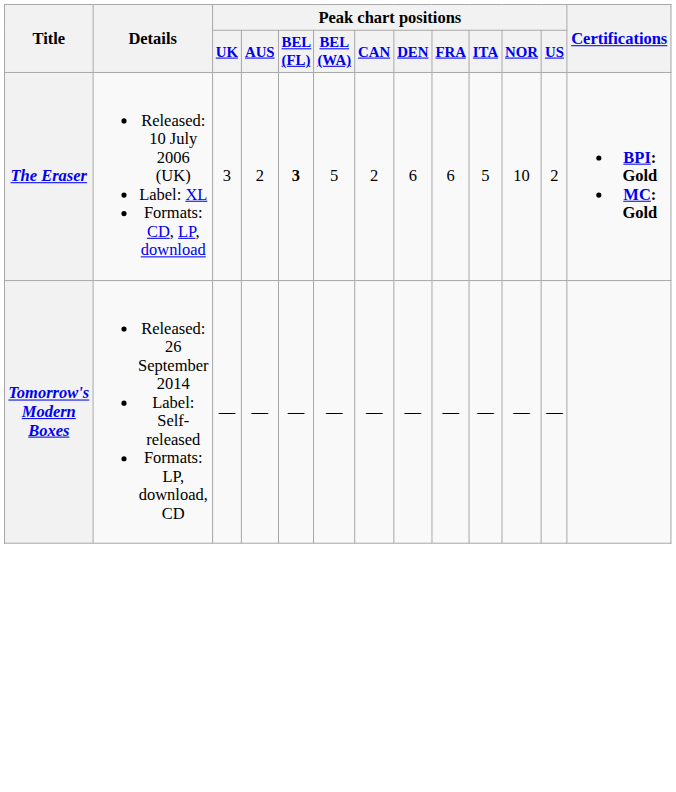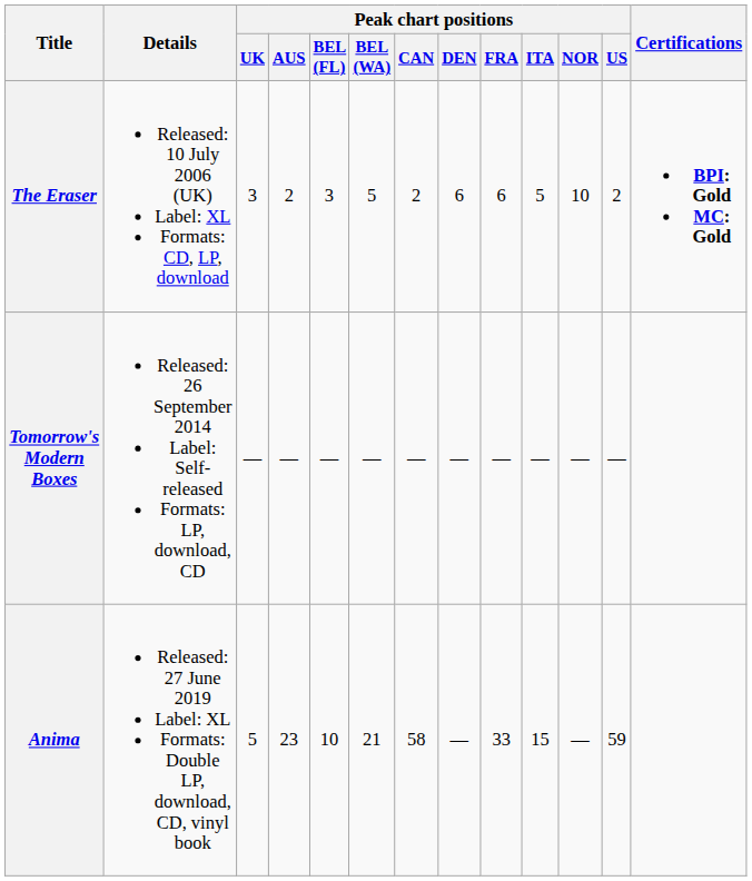 <table class="wikitable plainrowheaders" style="text-align:center;">
 <tr>
 <th scope="col" rowspan="2" style="width:15em;">Title</th>
 <th scope="col" rowspan="2" style="width:19em;">Details</th>
 <th scope="col" colspan="10">Peak chart positions</th>
 <th scope="col" rowspan="2" style="width:12em;"><a href='#'>Certifications</a></th>
 </tr>
 <tr>
 <th scope="col" style="width:3em;font-size:90%;"><a href='#'>UK</a><br></th>
 <th scope="col" style="width:3em;font-size:90%;"><a href='#'>AUS</a><br></th>
 <th scope="col" style="width:3em;font-size:90%;"><a href='#'>BEL (FL)</a><br></th>
 <th scope="col" style="width:3em;font-size:90%;"><a href='#'>BEL (WA)</a><br></th>
 <th scope="col" style="width:3em;font-size:90%;"><a href='#'>CAN</a><br></th>
 <th scope="col" style="width:3em;font-size:90%;"><a href='#'>DEN</a><br></th>
 <th scope="col" style="width:3em;font-size:90%;"><a href='#'>FRA</a><br></th>
 <th scope="col" style="width:3em;font-size:90%;"><a href='#'>ITA</a><br></th>
 <th scope="col" style="width:3em;font-size:90%;"><a href='#'>NOR</a><br></th>
 <th scope="col" style="width:3em;font-size:90%;"><a href='#'>US</a><br></th>
 </tr>
 <tr>
 <th scope="row"><em><a href='#'>The Eraser</a></em></th>
 <td><br><ul><li>Released: 10 July 2006 <span>(UK)</span></li><li>Label: <a href='#'>XL</a></li><li>Formats: <a href='#'>CD</a>, <a href='#'>LP</a>, <a href='#'>download</a></li></ul></td>
 <td>3</td>
 <td>2</td>
-<td><strong>3</strong></td>
+<td>3</td>
 <td>5</td>
 <td>2</td>
 <td>6</td>
 <td>6</td>
 <td>5</td>
 <td>10</td>
 <td>2</td>
 <td><strong><br><ul><li><a href='#'>BPI</a>: Gold</li><li><a href='#'>MC</a>: Gold</li></ul></strong></td>
 </tr>
 <tr>
 <th scope="row"><em><a href='#'>Tomorrow's Modern Boxes</a></em></th>
 <td><br><ul><li>Released: 26 September 2014</li><li>Label: Self-released</li><li>Formats: LP, download, CD</li></ul></td>
 <td>—</td>
 <td>—</td>
 <td>—</td>
 <td>—</td>
 <td>—</td>
 <td>—</td>
 <td>—</td>
 <td>—</td>
 <td>—</td>
 <td>—</td>
 <td></td>
 </tr>
+<tr>
+<th scope="row"><em><a href='#'>Anima</a></em></th>
+<td><br><ul><li>Released: 27 June 2019</li><li>Label: XL</li><li>Formats: Double LP, download, CD, vinyl book</li></ul></td>
+<td>5</td>
+<td>23</td>
+<td>10</td>
+<td>21</td>
+<td>58</td>
+<td>—</td>
+<td>33</td>
+<td>15</td>
+<td>—</td>
+<td>59</td>
+<td></td>
+</tr>
 </table>
